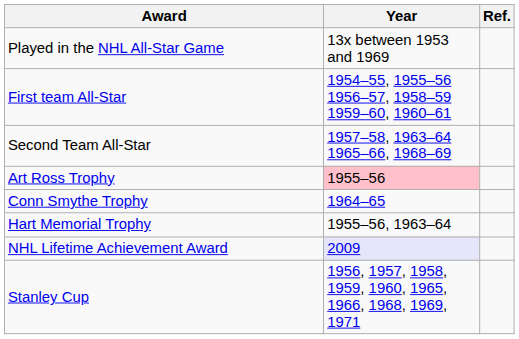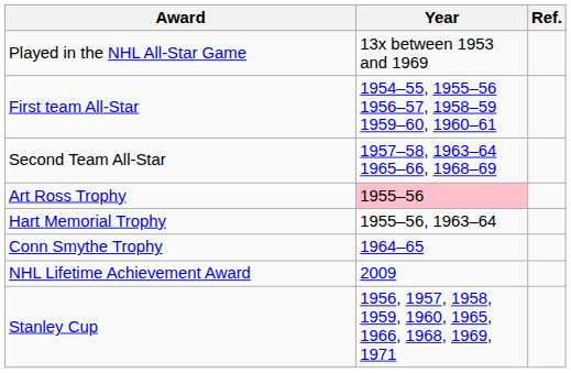 <table class="wikitable">
 <tr>
 <th scope="col" style="width:21em">Award</th>
 <th scope="col" style="width:10em">Year</th>
 <th scope="col">Ref.</th>
 </tr>
 <tr>
 <td>Played in the <a href='#'>NHL All-Star Game</a></td>
 <td>13x between 1953 and 1969</td>
 <td></td>
 </tr>
 <tr>
 <td><a href='#'>First team All-Star</a></td>
 <td><a href='#'>1954–55</a>, <a href='#'>1955–56</a><br><a href='#'>1956–57</a>, <a href='#'>1958–59</a><br><a href='#'>1959–60</a>, <a href='#'>1960–61</a></td>
 <td></td>
 </tr>
 <tr>
 <td>Second Team All-Star</td>
 <td><a href='#'>1957–58</a>, <a href='#'>1963–64</a><br><a href='#'>1965–66</a>, <a href='#'>1968–69</a></td>
 <td></td>
 </tr>
 <tr>
 <td><a href='#'>Art Ross Trophy</a></td>
 <td style="background: pink;">1955–56</td>
 <td></td>
 </tr>
 <tr>
+<td><a href='#'>Hart Memorial Trophy</a></td>
+<td>1955–56, 1963–64</td>
+<td></td>
+</tr>
+<tr>
 <td><a href='#'>Conn Smythe Trophy</a></td>
 <td><a href='#'>1964–65</a></td>
 <td></td>
 </tr>
 <tr>
-<td><a href='#'>Hart Memorial Trophy</a></td>
-<td>1955–56, 1963–64</td>
-<td></td>
-</tr>
-<tr>
 <td><a href='#'>NHL Lifetime Achievement Award</a></td>
-<td style="background: lavender;"><a href='#'>2009</a></td>
+<td><a href='#'>2009</a></td>
 <td></td>
 </tr>
 <tr>
 <td><a href='#'>Stanley Cup</a></td>
 <td><a href='#'>1956</a>, <a href='#'>1957</a>, <a href='#'>1958</a>, <a href='#'>1959</a>, <a href='#'>1960</a>, <a href='#'>1965</a>, <a href='#'>1966</a>, <a href='#'>1968</a>, <a href='#'>1969</a>, <a href='#'>1971</a></td>
 <td></td>
 </tr>
 </table>
